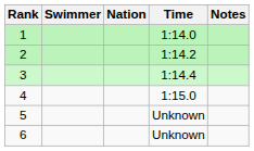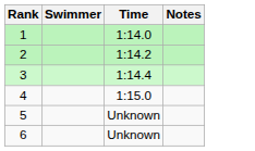 <table class="wikitable sortable" style="text-align:center">
 <tr>
 <th>Rank</th>
 <th>Swimmer</th>
-<th>Nation</th>
 <th>Time</th>
 <th>Notes</th>
 </tr>
 <tr style="background:#bbf3bb;">
 <td>1</td>
-<td align=left></td>
 <td align=left></td>
 <td>1:14.0</td>
 <td></td>
 </tr>
 <tr style="background:#bbf3bb;">
 <td>2</td>
 <td align=left></td>
-<td align=left></td>
 <td>1:14.2</td>
 <td></td>
 </tr>
 <tr style="background:#ccf9cc;">
 <td>3</td>
-<td align=left></td>
 <td align=left></td>
 <td>1:14.4</td>
 <td></td>
 </tr>
 <tr>
 <td>4</td>
 <td align=left></td>
-<td align=left></td>
 <td>1:15.0</td>
 <td></td>
 </tr>
 <tr>
 <td>5</td>
-<td align=left></td>
 <td align=left></td>
 <td>Unknown</td>
 <td></td>
 </tr>
 <tr>
 <td>6</td>
 <td align=left></td>
-<td align=left></td>
 <td>Unknown</td>
 <td></td>
 </tr>
 </table>
